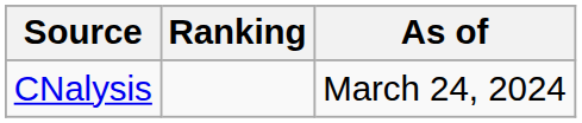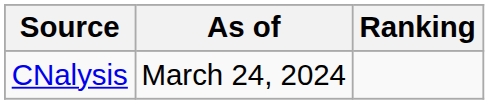 <table class="wikitable" style="text-align:center">
 <tr>
 <th>Source</th>
+<th>As of</th>
 <th>Ranking</th>
-<th>As of</th>
 </tr>
 <tr>
 <td align=left><a href='#'>CNalysis</a></td>
+<td>March 24, 2024</td>
 <td></td>
-<td>March 24, 2024</td>
 </tr>
 </table>
